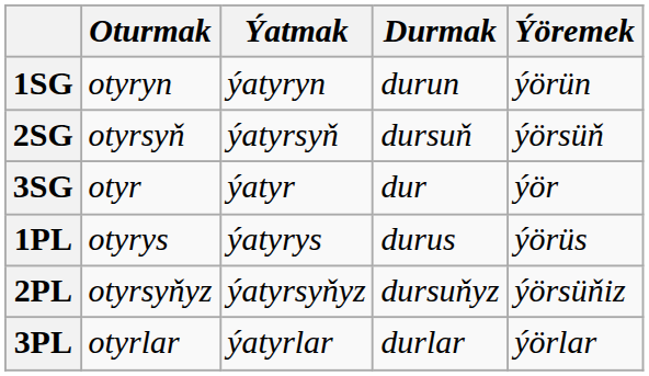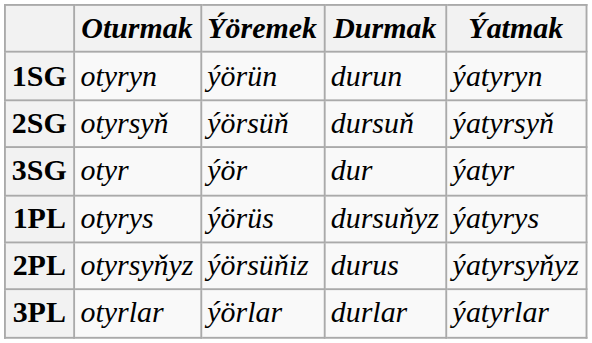 <table class=wikitable>
 <tr>
 <th></th>
 <th><em>Oturmak</em></th>
+<th><em>Ýöremek</em></th>
+<th><em>Durmak</em></th>
 <th><em>Ýatmak</em></th>
-<th><em>Durmak</em></th>
-<th><em>Ýöremek</em></th>
 </tr>
 <tr>
 <th>1SG</th>
 <td><em>otyryn</em></td>
+<td><em>ýörün</em></td>
+<td><em>durun</em></td>
 <td><em>ýatyryn</em></td>
-<td><em>durun</em></td>
-<td><em>ýörün</em></td>
 </tr>
 <tr>
 <th>2SG</th>
 <td><em>otyrsyň</em></td>
+<td><em>ýörsüň</em></td>
+<td><em>dursuň</em></td>
 <td><em>ýatyrsyň</em></td>
-<td><em>dursuň</em></td>
-<td><em>ýörsüň</em></td>
 </tr>
 <tr>
 <th>3SG</th>
 <td><em>otyr</em></td>
+<td><em>ýör</em></td>
+<td><em>dur</em></td>
 <td><em>ýatyr</em></td>
-<td><em>dur</em></td>
-<td><em>ýör</em></td>
 </tr>
 <tr>
 <th>1PL</th>
 <td><em>otyrys</em></td>
+<td><em>ýörüs</em></td>
+<td><em>dursuňyz</em></td>
 <td><em>ýatyrys</em></td>
-<td><em>durus</em></td>
-<td><em>ýörüs</em></td>
 </tr>
 <tr>
 <th>2PL</th>
 <td><em>otyrsyňyz</em></td>
+<td><em>ýörsüňiz</em></td>
+<td><em>durus</em></td>
 <td><em>ýatyrsyňyz</em></td>
-<td><em>dursuňyz</em></td>
-<td><em>ýörsüňiz</em></td>
 </tr>
 <tr>
 <th>3PL</th>
 <td><em>otyrlar</em></td>
+<td><em>ýörlar</em></td>
+<td><em>durlar</em></td>
 <td><em>ýatyrlar</em></td>
-<td><em>durlar</em></td>
-<td><em>ýörlar</em></td>
 </tr>
 </table>
